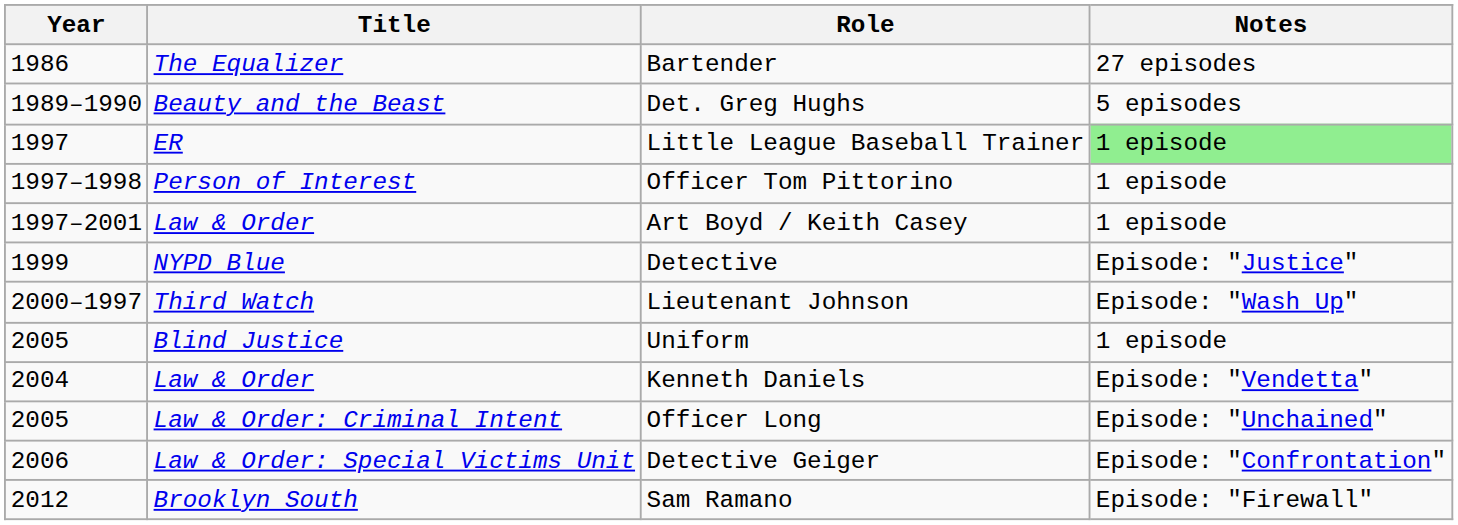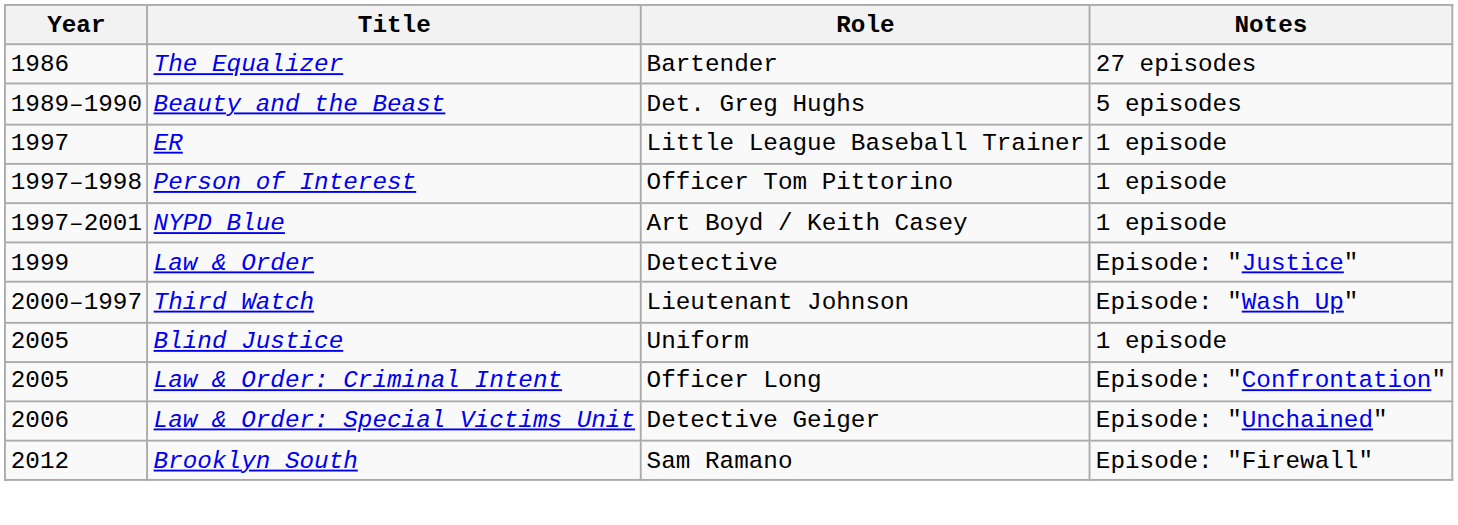 <table class="wikitable sortable">
 <tr>
 <th>Year</th>
 <th>Title</th>
 <th>Role</th>
 <th>Notes</th>
 </tr>
 <tr>
 <td>1986</td>
 <td><em><a href='#'>The Equalizer</a></em></td>
 <td>Bartender</td>
 <td>27 episodes</td>
 </tr>
 <tr>
 <td>1989–1990</td>
 <td><em><a href='#'>Beauty and the Beast</a></em></td>
 <td>Det. Greg Hughs</td>
 <td>5 episodes</td>
 </tr>
 <tr>
 <td>1997</td>
 <td><em><a href='#'>ER</a></em></td>
 <td>Little League Baseball Trainer</td>
-<td style="background: lightgreen;">1 episode</td>
+<td>1 episode</td>
 </tr>
 <tr>
 <td>1997–1998</td>
 <td><em><a href='#'>Person of Interest</a></em></td>
 <td>Officer Tom Pittorino</td>
 <td>1 episode</td>
 </tr>
 <tr>
 <td>1997–2001</td>
-<td><em><a href='#'>Law & Order</a></em></td>
+<td><em><a href='#'>NYPD Blue</a></em></td>
 <td>Art Boyd / Keith Casey</td>
 <td>1 episode</td>
 </tr>
 <tr>
 <td>1999</td>
-<td><em><a href='#'>NYPD Blue</a></em></td>
+<td><em><a href='#'>Law & Order</a></em></td>
 <td>Detective</td>
 <td>Episode: "<a href='#'>Justice</a>"</td>
 </tr>
 <tr>
 <td>2000–1997</td>
 <td><em><a href='#'>Third Watch</a></em></td>
 <td>Lieutenant Johnson</td>
 <td>Episode: "<a href='#'>Wash Up</a>"</td>
 </tr>
 <tr>
 <td>2005</td>
 <td><em><a href='#'>Blind Justice</a></em></td>
 <td>Uniform</td>
 <td>1 episode</td>
 </tr>
 <tr>
-<td>2004</td>
-<td><em><a href='#'>Law & Order</a></em></td>
-<td>Kenneth Daniels</td>
-<td>Episode: "<a href='#'>Vendetta</a>"</td>
-</tr>
-<tr>
 <td>2005</td>
 <td><em><a href='#'>Law & Order: Criminal Intent</a></em></td>
 <td>Officer Long</td>
-<td>Episode: "<a href='#'>Unchained</a>"</td>
+<td>Episode: "<a href='#'>Confrontation</a>"</td>
 </tr>
 <tr>
 <td>2006</td>
 <td><em><a href='#'>Law & Order: Special Victims Unit</a></em></td>
 <td>Detective Geiger</td>
-<td>Episode: "<a href='#'>Confrontation</a>"</td>
+<td>Episode: "<a href='#'>Unchained</a>"</td>
 </tr>
 <tr>
 <td>2012</td>
 <td><em><a href='#'>Brooklyn South</a></em></td>
 <td>Sam Ramano</td>
 <td>Episode: "Firewall"</td>
 </tr>
 </table>
